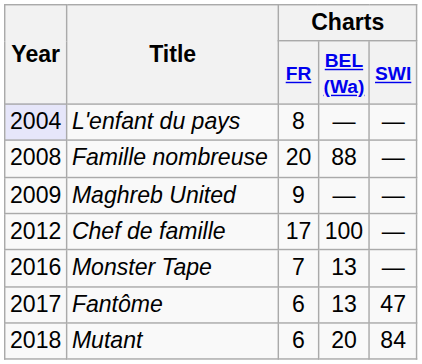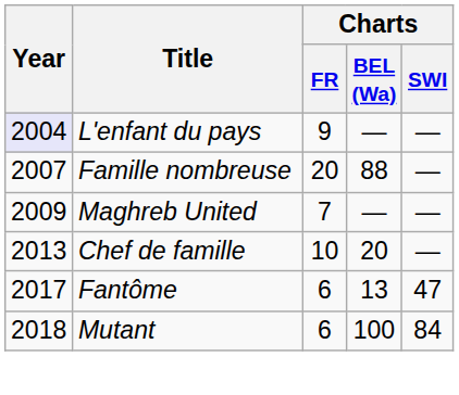 <table class="wikitable">
 <tr>
 <th align="center" rowspan="2" width="10">Year</th>
 <th align="center" rowspan="2" width="140">Title</th>
 <th align="center" colspan="3">Charts</th>
 </tr>
 <tr>
 <th width="20"><small><a href='#'>FR</a></small><br></th>
 <th width="20"><small><a href='#'>BEL<br>(Wa)</a></small><br></th>
 <th width="20"><small><a href='#'>SWI</a></small><br></th>
 </tr>
 <tr>
 <td align="center" style="background: lavender;">2004</td>
 <td><em>L'enfant du pays</em></td>
-<td align="center">8</td>
+<td align="center">9</td>
 <td align="center">—</td>
 <td align="center">—</td>
 </tr>
 <tr>
-<td align="center">2008</td>
+<td align="center">2007</td>
 <td><em>Famille nombreuse</em></td>
 <td align="center">20</td>
 <td align="center">88</td>
 <td align="center">—</td>
 </tr>
 <tr>
 <td align="center">2009</td>
 <td><em>Maghreb United</em></td>
-<td align="center">9</td>
+<td align="center">7</td>
 <td align="center">—</td>
 <td align="center">—</td>
 </tr>
 <tr>
-<td align="center">2012</td>
+<td align="center">2013</td>
 <td><em>Chef de famille</em></td>
-<td align="center">17</td>
-<td align="center">100</td>
-<td align="center">—</td>
-</tr>
-<tr>
-<td align="center">2016</td>
-<td><em>Monster Tape</em></td>
-<td align="center">7</td>
-<td align="center">13</td>
+<td align="center">10</td>
+<td align="center">20</td>
 <td align="center">—</td>
 </tr>
 <tr>
 <td align="center">2017</td>
 <td><em>Fantôme</em></td>
 <td align="center">6</td>
 <td align="center">13</td>
 <td align="center">47</td>
 </tr>
 <tr>
 <td align="center">2018</td>
 <td><em>Mutant</em></td>
 <td align="center">6</td>
-<td align="center">20</td>
+<td align="center">100</td>
 <td align="center">84</td>
 </tr>
 </table>
